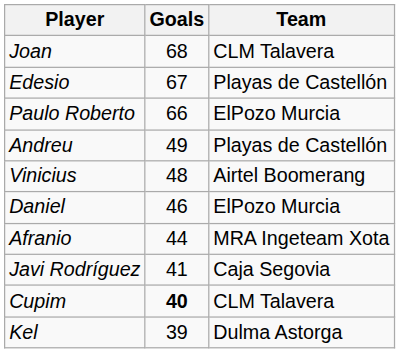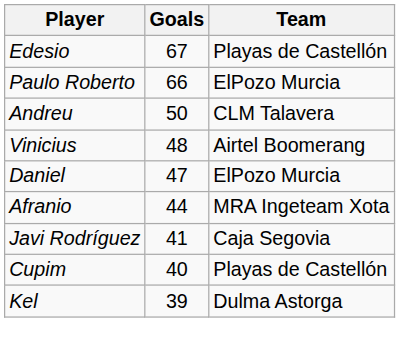 <table class="wikitable">
 <tr>
 <th>Player</th>
 <th>Goals</th>
 <th>Team</th>
-</tr>
-<tr>
-<td><em>Joan</em></td>
-<td style="text-align:center;">68</td>
-<td>CLM Talavera</td>
 </tr>
 <tr>
 <td><em>Edesio</em></td>
 <td style="text-align:center;">67</td>
 <td>Playas de Castellón</td>
 </tr>
 <tr>
 <td><em>Paulo Roberto</em></td>
 <td style="text-align:center;">66</td>
 <td>ElPozo Murcia</td>
 </tr>
 <tr>
 <td><em>Andreu</em></td>
-<td style="text-align:center;">49</td>
-<td>Playas de Castellón</td>
+<td style="text-align:center;">50</td>
+<td>CLM Talavera</td>
 </tr>
 <tr>
 <td><em>Vinicius</em></td>
 <td style="text-align:center;">48</td>
 <td>Airtel Boomerang</td>
 </tr>
 <tr>
 <td><em>Daniel</em></td>
-<td style="text-align:center;">46</td>
+<td style="text-align:center;">47</td>
 <td>ElPozo Murcia</td>
 </tr>
 <tr>
 <td><em>Afranio</em></td>
 <td style="text-align:center;">44</td>
 <td>MRA Ingeteam Xota</td>
 </tr>
 <tr>
 <td><em>Javi Rodríguez</em></td>
 <td style="text-align:center;">41</td>
 <td>Caja Segovia</td>
 </tr>
 <tr>
 <td><em>Cupim</em></td>
-<td style="text-align:center;"><strong>40</strong></td>
-<td>CLM Talavera</td>
+<td style="text-align:center;">40</td>
+<td>Playas de Castellón</td>
 </tr>
 <tr>
 <td><em>Kel</em></td>
 <td style="text-align:center;">39</td>
 <td>Dulma Astorga</td>
 </tr>
 </table>
